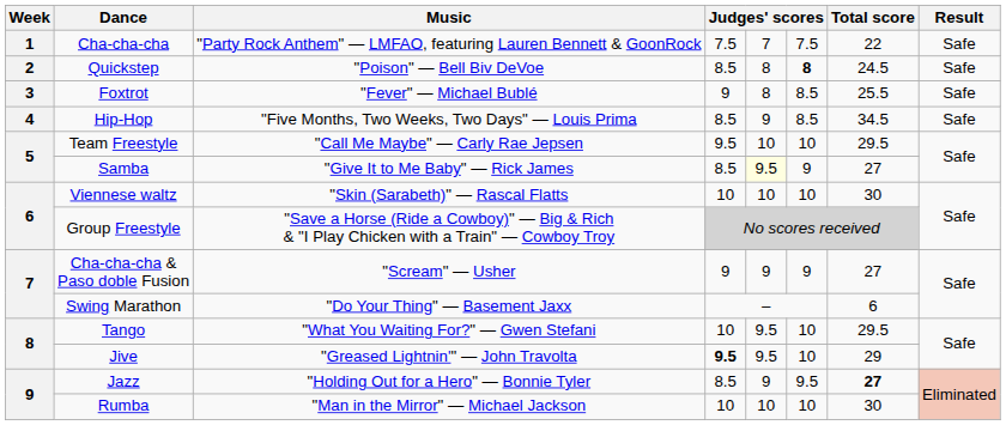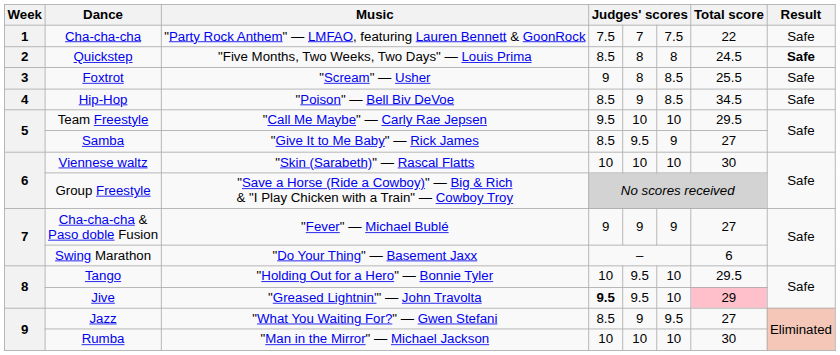 <table class="wikitable unsortable" style="text-align:center;">
 <tr>
 <th scope="col">Week</th>
 <th scope="col">Dance</th>
 <th scope="col">Music</th>
 <th scope="col" colspan="3">Judges' scores</th>
 <th>Total score</th>
 <th scope="col">Result</th>
 </tr>
 <tr>
 <th scope="row">1</th>
 <td><a href='#'>Cha-cha-cha</a></td>
 <td>"<a href='#'>Party Rock Anthem</a>" — <a href='#'>LMFAO</a>, featuring <a href='#'>Lauren Bennett</a> & <a href='#'>GoonRock</a></td>
 <td>7.5</td>
 <td>7</td>
 <td>7.5</td>
 <td>22</td>
 <td>Safe</td>
 </tr>
 <tr>
 <th scope="row">2</th>
 <td><a href='#'>Quickstep</a></td>
-<td>"<a href='#'>Poison</a>" — <a href='#'>Bell Biv DeVoe</a></td>
+<td>"Five Months, Two Weeks, Two Days" — <a href='#'>Louis Prima</a></td>
 <td>8.5</td>
 <td>8</td>
-<td><strong>8</strong></td>
+<td>8</td>
 <td>24.5</td>
-<td>Safe</td>
+<td><strong>Safe</strong></td>
 </tr>
 <tr>
 <th scope="row">3</th>
 <td><a href='#'>Foxtrot</a></td>
-<td>"<a href='#'>Fever</a>" — <a href='#'>Michael Bublé</a></td>
+<td>"<a href='#'>Scream</a>" — <a href='#'>Usher</a></td>
 <td>9</td>
 <td>8</td>
 <td>8.5</td>
 <td>25.5</td>
 <td>Safe</td>
 </tr>
 <tr>
 <th scope="row">4</th>
 <td><a href='#'>Hip-Hop</a></td>
-<td>"Five Months, Two Weeks, Two Days" — <a href='#'>Louis Prima</a></td>
+<td>"<a href='#'>Poison</a>" — <a href='#'>Bell Biv DeVoe</a></td>
 <td>8.5</td>
 <td>9</td>
 <td>8.5</td>
 <td>34.5</td>
 <td>Safe</td>
 </tr>
 <tr>
 <th scope="row" rowspan="2">5</th>
 <td>Team <a href='#'>Freestyle</a></td>
 <td>"<a href='#'>Call Me Maybe</a>" — <a href='#'>Carly Rae Jepsen</a></td>
 <td>9.5</td>
 <td>10</td>
 <td>10</td>
 <td>29.5</td>
 <td rowspan="2">Safe</td>
 </tr>
 <tr>
 <td><a href='#'>Samba</a></td>
 <td>"<a href='#'>Give It to Me Baby</a>" — <a href='#'>Rick James</a></td>
 <td>8.5</td>
-<td style="background: lightyellow;">9.5</td>
+<td>9.5</td>
 <td>9</td>
 <td>27</td>
 </tr>
 <tr>
 <th rowspan="2" scope="row">6</th>
 <td><a href='#'>Viennese waltz</a></td>
 <td>"<a href='#'>Skin (Sarabeth)</a>" — <a href='#'>Rascal Flatts</a></td>
 <td>10</td>
 <td>10</td>
 <td>10</td>
 <td>30</td>
 <td rowspan="2">Safe</td>
 </tr>
 <tr>
 <td>Group <a href='#'>Freestyle</a></td>
 <td>"<a href='#'>Save a Horse (Ride a Cowboy)</a>" — <a href='#'>Big & Rich</a><br>& "I Play Chicken with a Train" — <a href='#'>Cowboy Troy</a></td>
 <td colspan="4" bgcolor="lightgray"><em>No scores received</em></td>
 </tr>
 <tr>
 <th rowspan="2" scope="row">7</th>
 <td><a href='#'>Cha-cha-cha</a> &<br><a href='#'>Paso doble</a> Fusion</td>
-<td>"<a href='#'>Scream</a>" — <a href='#'>Usher</a></td>
+<td>"<a href='#'>Fever</a>" — <a href='#'>Michael Bublé</a></td>
 <td>9</td>
 <td>9</td>
 <td>9</td>
 <td>27</td>
 <td rowspan="2">Safe</td>
 </tr>
 <tr>
 <td><a href='#'>Swing</a> Marathon</td>
 <td>"<a href='#'>Do Your Thing</a>" — <a href='#'>Basement Jaxx</a></td>
 <td colspan="3">–</td>
 <td>6</td>
 </tr>
 <tr>
 <th scope="row" rowspan="2">8</th>
 <td><a href='#'>Tango</a></td>
-<td>"<a href='#'>What You Waiting For?</a>" — <a href='#'>Gwen Stefani</a></td>
+<td>"<a href='#'>Holding Out for a Hero</a>" — <a href='#'>Bonnie Tyler</a></td>
 <td>10</td>
 <td>9.5</td>
 <td>10</td>
 <td>29.5</td>
 <td rowspan="2">Safe</td>
 </tr>
 <tr>
 <td><a href='#'>Jive</a></td>
 <td>"<a href='#'>Greased Lightnin'</a>" — <a href='#'>John Travolta</a></td>
 <td><strong>9.5</strong></td>
 <td>9.5</td>
 <td>10</td>
-<td>29</td>
+<td style="background: pink;">29</td>
 </tr>
 <tr>
 <th scope="row" rowspan="2">9</th>
 <td><a href='#'>Jazz</a></td>
-<td>"<a href='#'>Holding Out for a Hero</a>" — <a href='#'>Bonnie Tyler</a></td>
+<td>"<a href='#'>What You Waiting For?</a>" — <a href='#'>Gwen Stefani</a></td>
 <td>8.5</td>
 <td>9</td>
 <td>9.5</td>
-<td><strong>27</strong></td>
+<td>27</td>
 <td rowspan="2" bgcolor="f4c7b8">Eliminated</td>
 </tr>
 <tr>
 <td><a href='#'>Rumba</a></td>
 <td>"<a href='#'>Man in the Mirror</a>" — <a href='#'>Michael Jackson</a></td>
 <td>10</td>
 <td>10</td>
 <td>10</td>
 <td>30</td>
 </tr>
 </table>
